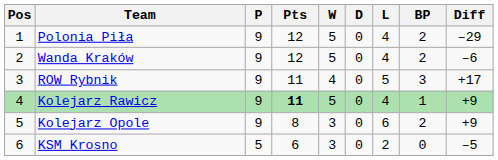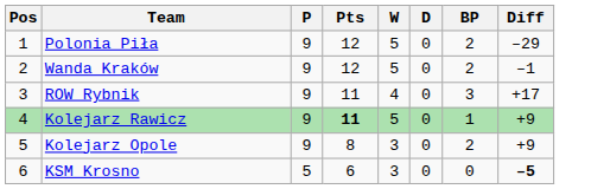 <table class="wikitable" style="font-size: 100%">
 <tr>
 <th width=20>Pos</th>
 <th width=200>Team</th>
 <th width=20>P</th>
 <th width=40>Pts</th>
 <th width=20>W</th>
 <th width=20>D</th>
-<th width=20>L</th>
 <th width=40>BP</th>
 <th width=40>Diff</th>
 </tr>
 <tr align=center>
 <td>1</td>
 <td align="left"><a href='#'>Polonia Piła</a></td>
 <td>9</td>
 <td>12</td>
 <td>5</td>
 <td>0</td>
-<td>4</td>
 <td>2</td>
 <td>–29</td>
 </tr>
 <tr align=center>
 <td>2</td>
 <td align="left"><a href='#'>Wanda Kraków</a></td>
 <td>9</td>
 <td>12</td>
 <td>5</td>
 <td>0</td>
-<td>4</td>
 <td>2</td>
-<td>–6</td>
+<td>–1</td>
 </tr>
 <tr align=center>
 <td>3</td>
 <td align="left"><a href='#'>ROW Rybnik</a></td>
 <td>9</td>
 <td>11</td>
 <td>4</td>
 <td>0</td>
-<td>5</td>
 <td>3</td>
 <td>+17</td>
 </tr>
 <tr align=center style="background:#ACE1AF;">
 <td>4</td>
 <td align="left"><a href='#'>Kolejarz Rawicz</a></td>
 <td>9</td>
 <td><strong>11</strong></td>
 <td>5</td>
 <td>0</td>
-<td>4</td>
 <td>1</td>
 <td>+9</td>
 </tr>
 <tr align=center>
 <td>5</td>
 <td align="left"><a href='#'>Kolejarz Opole</a></td>
 <td>9</td>
 <td>8</td>
 <td>3</td>
 <td>0</td>
-<td>6</td>
 <td>2</td>
 <td>+9</td>
 </tr>
 <tr align=center>
 <td>6</td>
 <td align="left"><a href='#'>KSM Krosno</a></td>
 <td>5</td>
 <td>6</td>
 <td>3</td>
 <td>0</td>
-<td>2</td>
 <td>0</td>
-<td>–5</td>
+<td><strong>–5</strong></td>
 </tr>
 </table>
